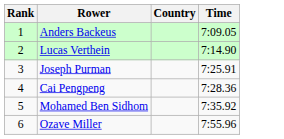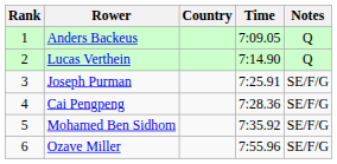 <table class="wikitable" style="text-align:center">
 <tr>
 <th>Rank</th>
 <th>Rower</th>
 <th>Country</th>
 <th>Time</th>
+<th>Notes</th>
 </tr>
 <tr bgcolor=ccffcc>
 <td>1</td>
 <td align="left"><a href='#'>Anders Backeus</a></td>
 <td align="left"></td>
 <td>7:09.05</td>
+<td>Q</td>
 </tr>
 <tr bgcolor=ccffcc>
 <td>2</td>
 <td align="left"><a href='#'>Lucas Verthein</a></td>
 <td align="left"></td>
 <td>7:14.90</td>
+<td>Q</td>
 </tr>
 <tr>
 <td>3</td>
 <td align="left"><a href='#'>Joseph Purman</a></td>
 <td align="left"></td>
 <td>7:25.91</td>
+<td>SE/F/G</td>
 </tr>
 <tr>
 <td>4</td>
 <td align="left"><a href='#'>Cai Pengpeng</a></td>
 <td align="left"></td>
 <td>7:28.36</td>
+<td>SE/F/G</td>
 </tr>
 <tr>
 <td>5</td>
 <td align="left"><a href='#'>Mohamed Ben Sidhom</a></td>
 <td align="left"></td>
 <td>7:35.92</td>
+<td>SE/F/G</td>
 </tr>
 <tr>
 <td>6</td>
 <td align="left"><a href='#'>Ozave Miller</a></td>
 <td align="left"></td>
 <td>7:55.96</td>
+<td>SE/F/G</td>
 </tr>
 </table>
